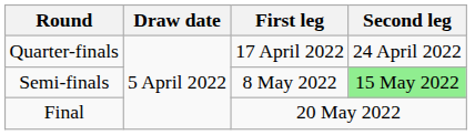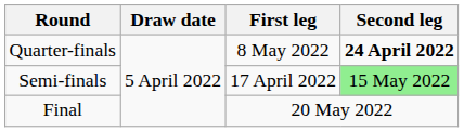 <table class="wikitable" style="text-align:center">
 <tr>
 <th>Round</th>
 <th>Draw date</th>
 <th>First leg</th>
 <th>Second leg</th>
 </tr>
 <tr>
 <td>Quarter-finals</td>
 <td rowspan=3>5 April 2022</td>
-<td>17 April 2022</td>
-<td>24 April 2022</td>
+<td>8 May 2022</td>
+<td><strong>24 April 2022</strong></td>
 </tr>
 <tr>
 <td>Semi-finals</td>
-<td>8 May 2022</td>
+<td>17 April 2022</td>
 <td style="background: lightgreen;">15 May 2022</td>
 </tr>
 <tr>
 <td>Final</td>
 <td colspan=2>20 May 2022</td>
 </tr>
 </table>
